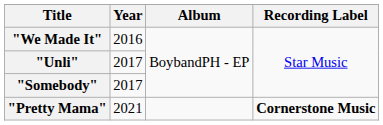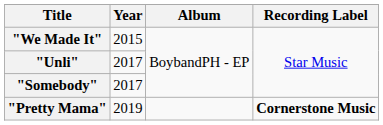 <table class="wikitable sortable">
 <tr style="text-align:center;">
 </tr>
 <tr>
 <th>Title</th>
 <th>Year</th>
 <th>Album</th>
 <th>Recording Label</th>
 </tr>
 <tr>
 <th>"We Made It"</th>
-<td>2016</td>
+<td>2015</td>
 <td rowspan=3 style="text-align:center;">BoybandPH - EP</td>
 <td rowspan=3 style="text-align:center;"><a href='#'>Star Music</a></td>
 </tr>
 <tr>
 <th>"Unli"</th>
 <td>2017</td>
 </tr>
 <tr>
 <th>"Somebody"</th>
 <td>2017</td>
 </tr>
 <tr>
 <th>"Pretty Mama"</th>
-<td>2021</td>
+<td>2019</td>
 <td></td>
 <td><strong>Cornerstone Music</strong></td>
 </tr>
 </table>
